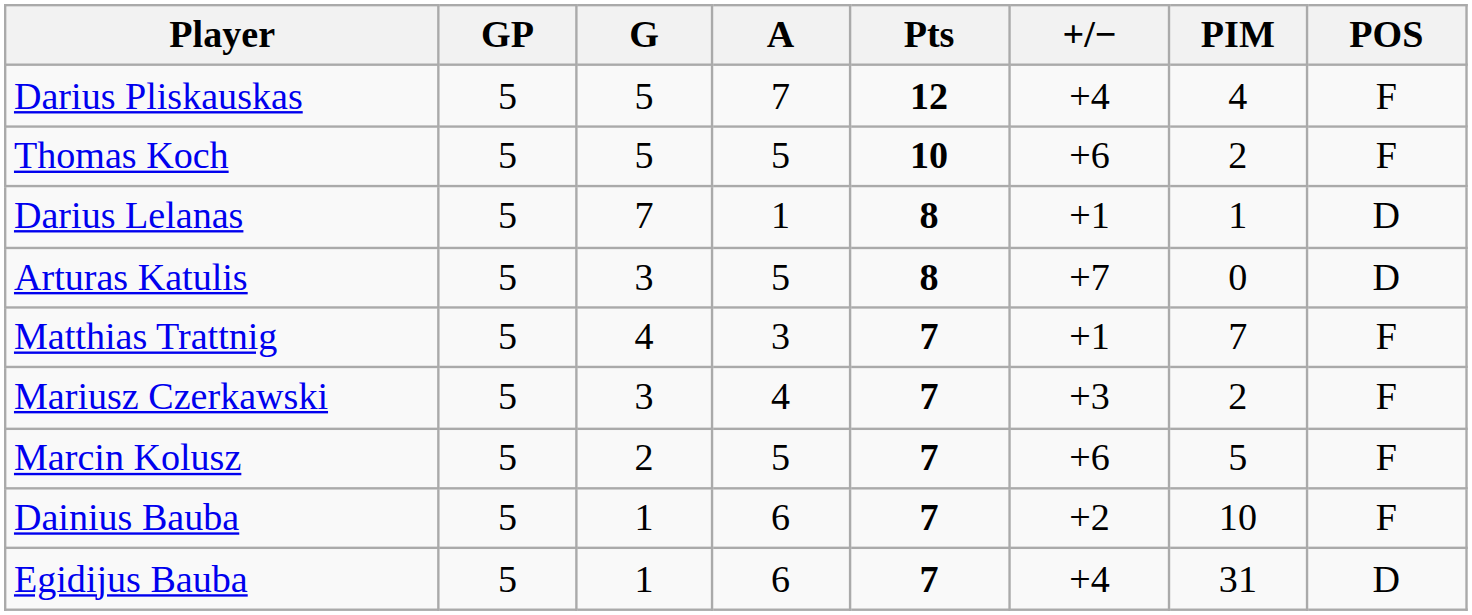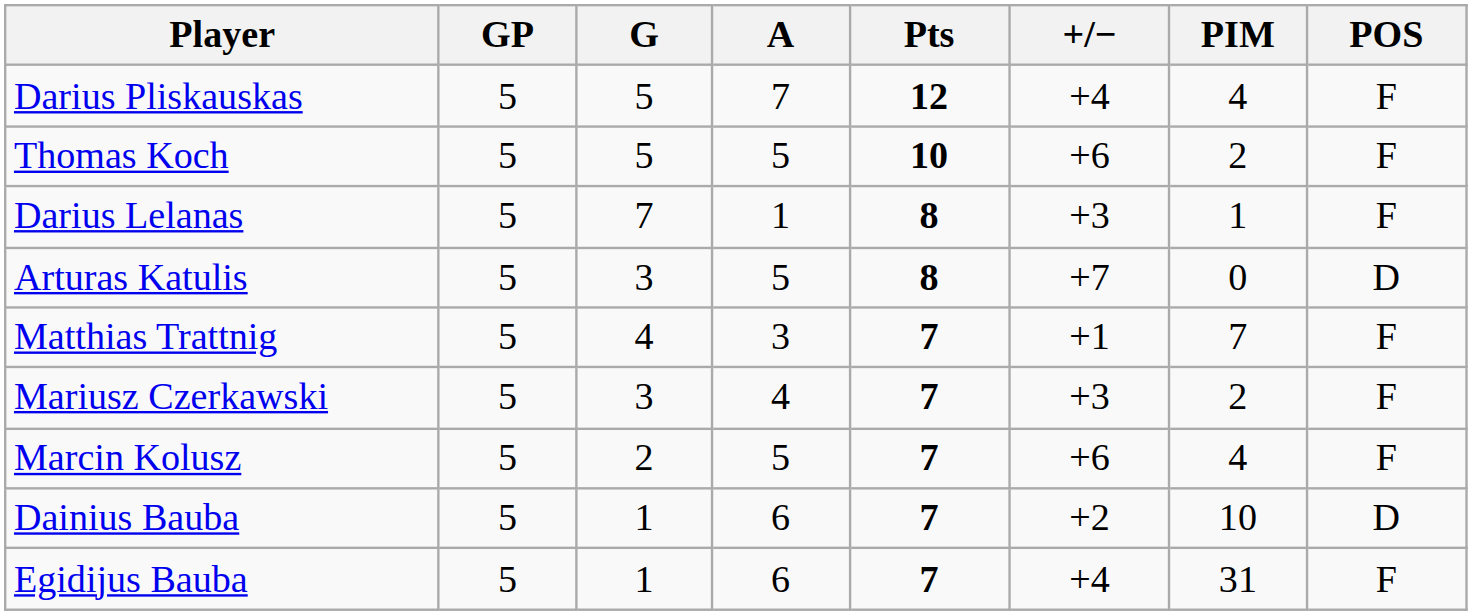 <table class="wikitable sortable" style="text-align:center;">
 <tr>
 <th width="175px">Player</th>
 <th width="50px">GP</th>
 <th width="50px">G</th>
 <th width="50px">A</th>
 <th width="60px">Pts</th>
 <th width="60px">+/−</th>
 <th width="50px">PIM</th>
 <th width="60px">POS</th>
 </tr>
 <tr>
 <td style="text-align:left;"> <a href='#'>Darius Pliskauskas</a></td>
 <td>5</td>
 <td>5</td>
 <td>7</td>
 <td><strong>12</strong></td>
 <td>+4</td>
 <td>4</td>
 <td>F</td>
 </tr>
 <tr>
 <td style="text-align:left;"> <a href='#'>Thomas Koch</a></td>
 <td>5</td>
 <td>5</td>
 <td>5</td>
 <td><strong>10</strong></td>
 <td>+6</td>
 <td>2</td>
 <td>F</td>
 </tr>
 <tr>
 <td style="text-align:left;"> <a href='#'>Darius Lelanas</a></td>
 <td>5</td>
 <td>7</td>
 <td>1</td>
 <td><strong>8</strong></td>
-<td>+1</td>
+<td>+3</td>
 <td>1</td>
-<td>D</td>
+<td>F</td>
 </tr>
 <tr>
 <td style="text-align:left;"> <a href='#'>Arturas Katulis</a></td>
 <td>5</td>
 <td>3</td>
 <td>5</td>
 <td><strong>8</strong></td>
 <td>+7</td>
 <td>0</td>
 <td>D</td>
 </tr>
 <tr>
 <td style="text-align:left;"> <a href='#'>Matthias Trattnig</a></td>
 <td>5</td>
 <td>4</td>
 <td>3</td>
 <td><strong>7</strong></td>
 <td>+1</td>
 <td>7</td>
 <td>F</td>
 </tr>
 <tr>
 <td style="text-align:left;"> <a href='#'>Mariusz Czerkawski</a></td>
 <td>5</td>
 <td>3</td>
 <td>4</td>
 <td><strong>7</strong></td>
 <td>+3</td>
 <td>2</td>
 <td>F</td>
 </tr>
 <tr>
 <td style="text-align:left;"> <a href='#'>Marcin Kolusz</a></td>
 <td>5</td>
 <td>2</td>
 <td>5</td>
 <td><strong>7</strong></td>
 <td>+6</td>
-<td>5</td>
+<td>4</td>
 <td>F</td>
 </tr>
 <tr>
 <td style="text-align:left;"> <a href='#'>Dainius Bauba</a></td>
 <td>5</td>
 <td>1</td>
 <td>6</td>
 <td><strong>7</strong></td>
 <td>+2</td>
 <td>10</td>
-<td>F</td>
+<td>D</td>
 </tr>
 <tr>
 <td style="text-align:left;"> <a href='#'>Egidijus Bauba</a></td>
 <td>5</td>
 <td>1</td>
 <td>6</td>
 <td><strong>7</strong></td>
 <td>+4</td>
 <td>31</td>
-<td>D</td>
+<td>F</td>
 </tr>
 </table>
